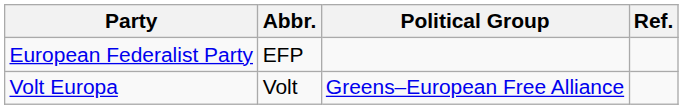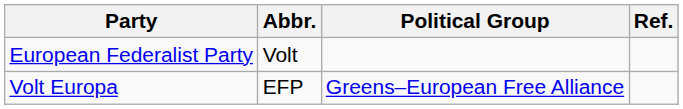 <table class="wikitable">
 <tr>
 <th>Party</th>
 <th>Abbr.</th>
 <th>Political Group</th>
 <th>Ref.</th>
 </tr>
 <tr>
 <td><a href='#'>European Federalist Party</a></td>
-<td>EFP</td>
+<td>Volt</td>
 <td></td>
 <td></td>
 </tr>
 <tr>
 <td><a href='#'>Volt Europa</a></td>
-<td>Volt</td>
+<td>EFP</td>
 <td><a href='#'>Greens–European Free Alliance</a></td>
 <td></td>
 </tr>
 </table>
